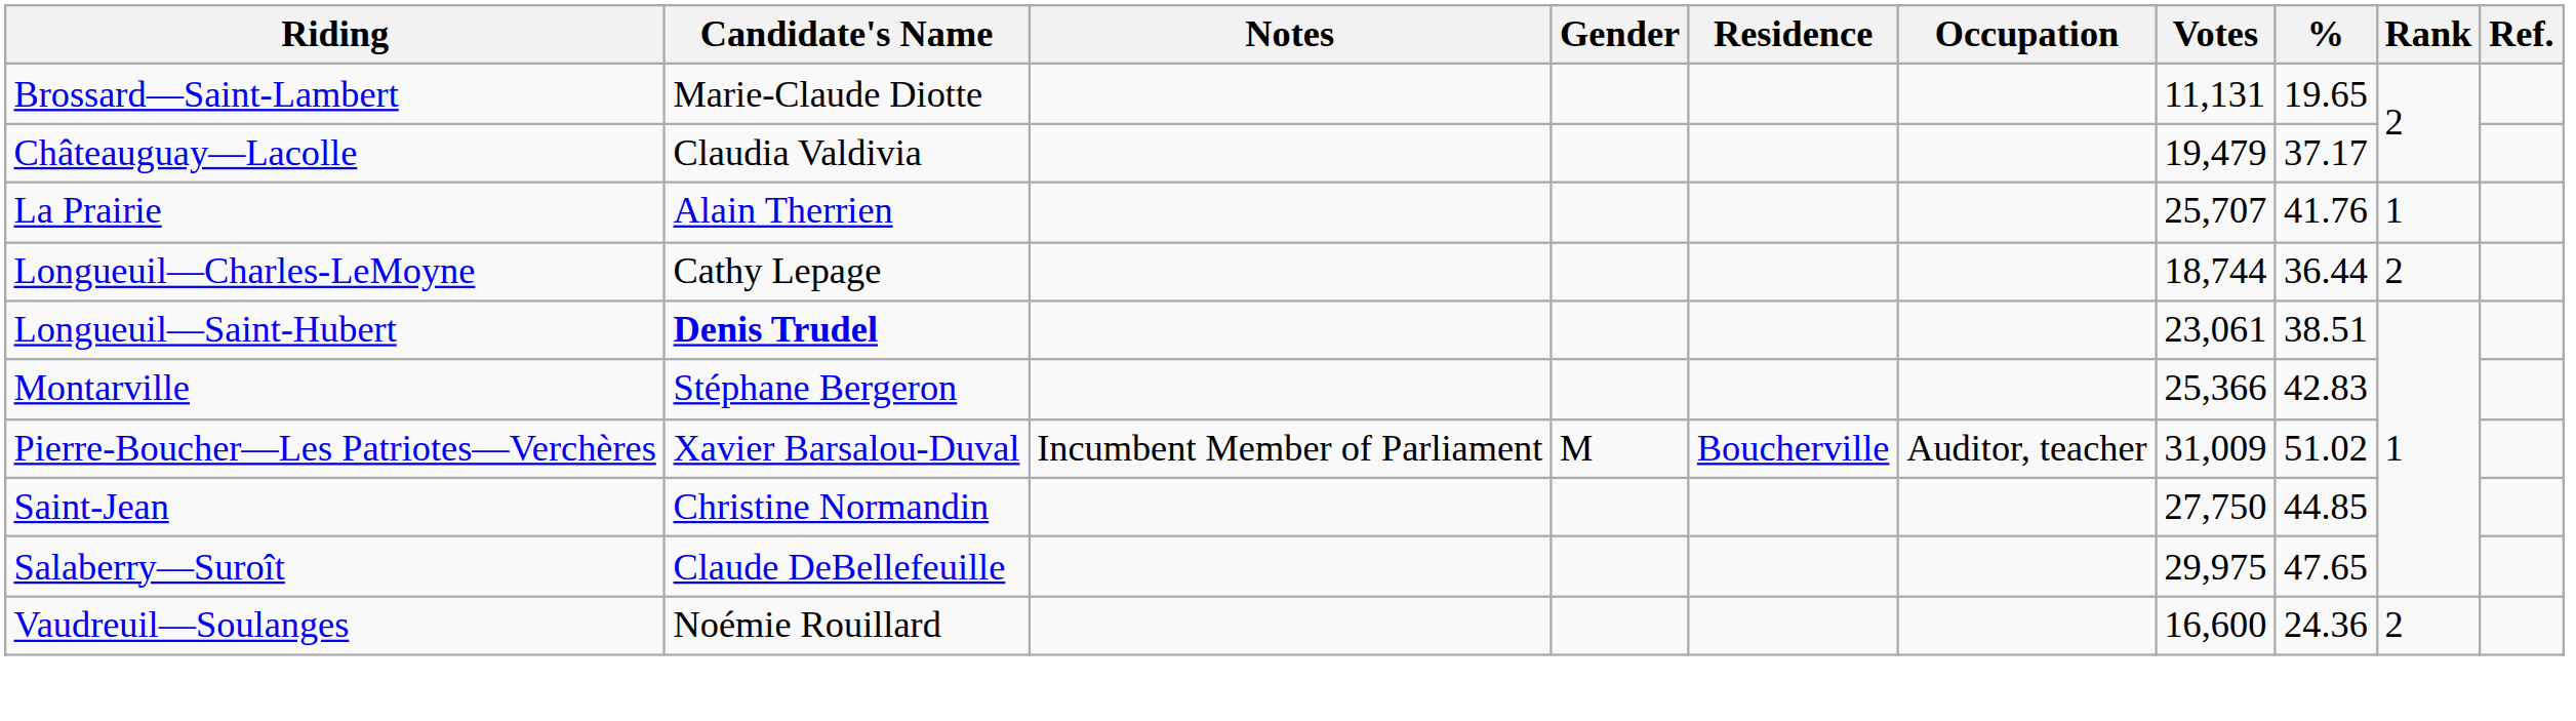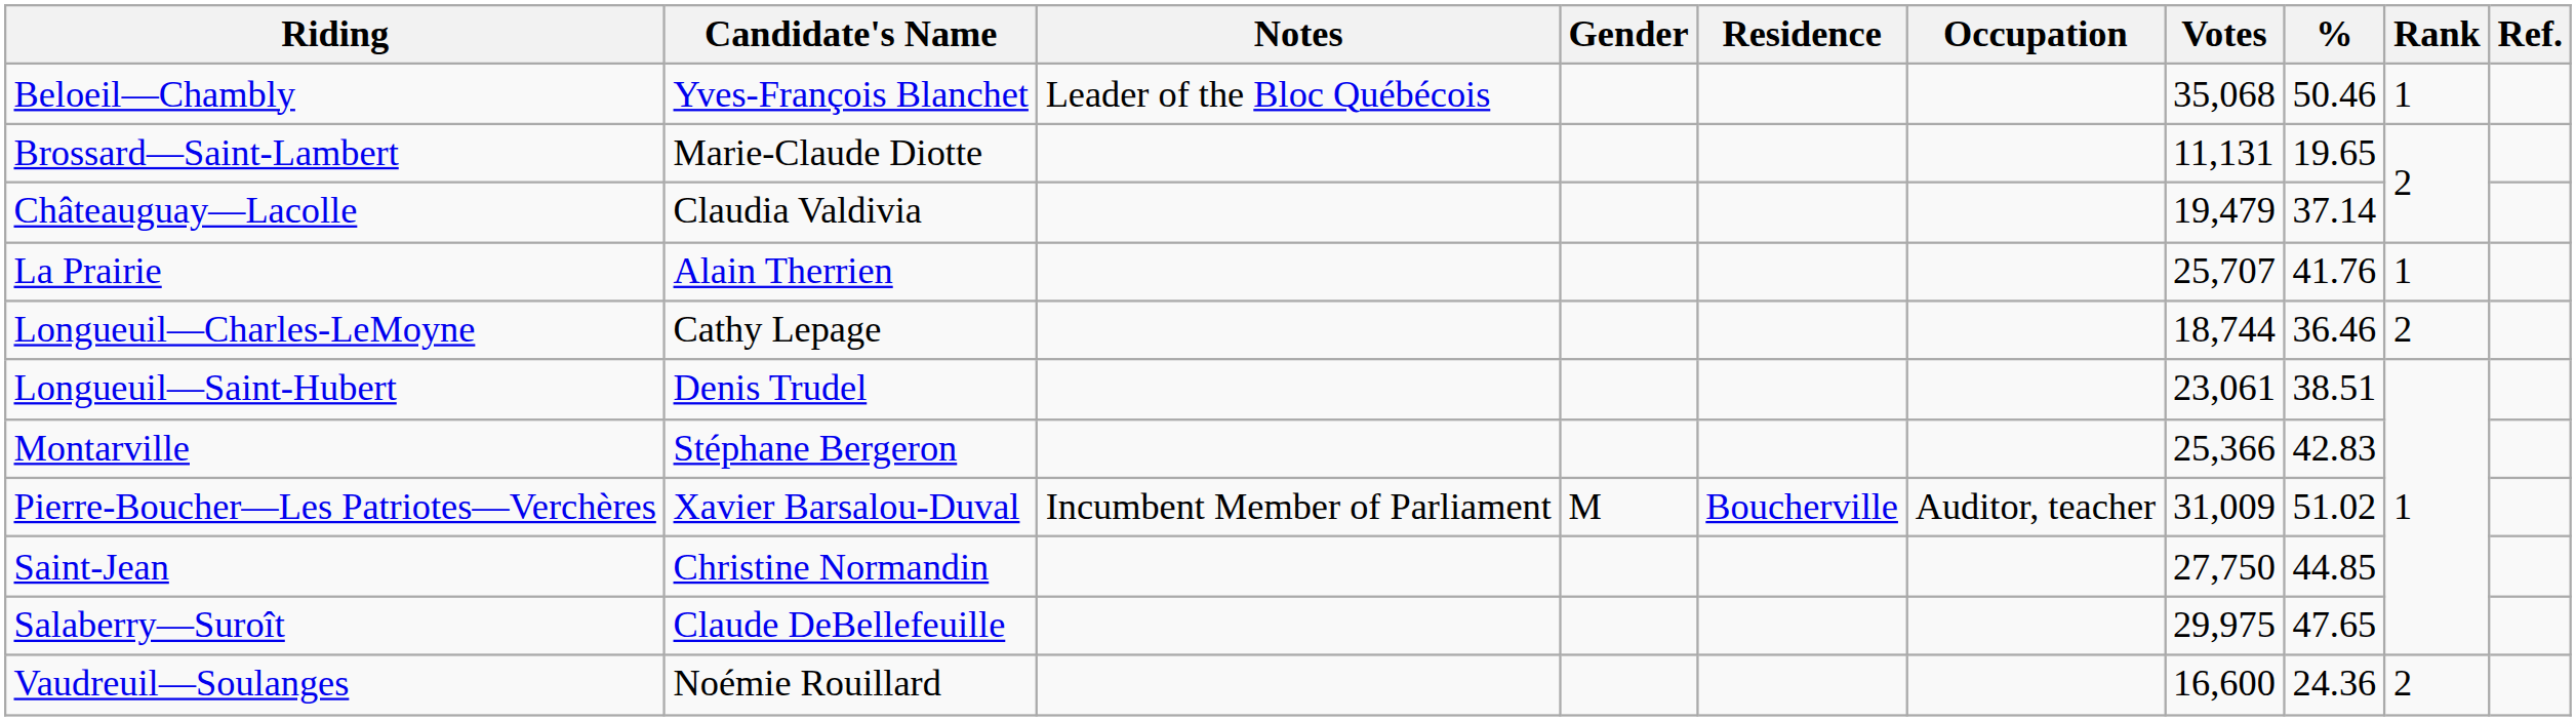 <table class="wikitable sortable">
 <tr>
 <th>Riding</th>
 <th>Candidate's Name</th>
 <th>Notes</th>
 <th>Gender</th>
 <th>Residence</th>
 <th>Occupation</th>
 <th>Votes</th>
 <th>%</th>
 <th>Rank</th>
 <th>Ref.</th>
+</tr>
+<tr>
+<td><a href='#'>Beloeil—Chambly</a></td>
+<td><a href='#'>Yves-François Blanchet</a></td>
+<td>Leader of the <a href='#'>Bloc Québécois</a></td>
+<td></td>
+<td></td>
+<td></td>
+<td>35,068</td>
+<td>50.46</td>
+<td>1</td>
+<td></td>
 </tr>
 <tr>
 <td><a href='#'>Brossard—Saint-Lambert</a></td>
 <td>Marie-Claude Diotte</td>
 <td></td>
 <td></td>
 <td></td>
 <td></td>
 <td>11,131</td>
 <td>19.65</td>
 <td rowspan="2">2</td>
 <td></td>
 </tr>
 <tr>
 <td><a href='#'>Châteauguay—Lacolle</a></td>
 <td>Claudia Valdivia</td>
 <td></td>
 <td></td>
 <td></td>
 <td></td>
 <td>19,479</td>
-<td>37.17</td>
+<td>37.14</td>
 <td></td>
 </tr>
 <tr>
 <td><a href='#'>La Prairie</a></td>
 <td><a href='#'>Alain Therrien</a></td>
 <td></td>
 <td></td>
 <td></td>
 <td></td>
 <td>25,707</td>
 <td>41.76</td>
 <td>1</td>
 <td></td>
 </tr>
 <tr>
 <td><a href='#'>Longueuil—Charles-LeMoyne</a></td>
 <td>Cathy Lepage</td>
 <td></td>
 <td></td>
 <td></td>
 <td></td>
 <td>18,744</td>
-<td>36.44</td>
+<td>36.46</td>
 <td>2</td>
 <td></td>
 </tr>
 <tr>
 <td><a href='#'>Longueuil—Saint-Hubert</a></td>
-<td><strong><a href='#'>Denis Trudel</a></strong></td>
+<td><a href='#'>Denis Trudel</a></td>
 <td></td>
 <td></td>
 <td></td>
 <td></td>
 <td>23,061</td>
 <td>38.51</td>
 <td rowspan="5">1</td>
 <td></td>
 </tr>
 <tr>
 <td><a href='#'>Montarville</a></td>
 <td><a href='#'>Stéphane Bergeron</a></td>
 <td></td>
 <td></td>
 <td></td>
 <td></td>
 <td>25,366</td>
 <td>42.83</td>
 <td></td>
 </tr>
 <tr>
 <td><a href='#'>Pierre-Boucher—Les Patriotes—Verchères</a></td>
 <td><a href='#'>Xavier Barsalou-Duval</a></td>
 <td>Incumbent Member of Parliament</td>
 <td>M</td>
 <td><a href='#'>Boucherville</a></td>
 <td>Auditor, teacher</td>
 <td>31,009</td>
 <td>51.02</td>
 <td></td>
 </tr>
 <tr>
 <td><a href='#'>Saint-Jean</a></td>
 <td><a href='#'>Christine Normandin</a></td>
 <td></td>
 <td></td>
 <td></td>
 <td></td>
 <td>27,750</td>
 <td>44.85</td>
 <td></td>
 </tr>
 <tr>
 <td><a href='#'>Salaberry—Suroît</a></td>
 <td><a href='#'>Claude DeBellefeuille</a></td>
 <td></td>
 <td></td>
 <td></td>
 <td></td>
 <td>29,975</td>
 <td>47.65</td>
 <td></td>
 </tr>
 <tr>
 <td><a href='#'>Vaudreuil—Soulanges</a></td>
 <td>Noémie Rouillard</td>
 <td></td>
 <td></td>
 <td></td>
 <td></td>
 <td>16,600</td>
 <td>24.36</td>
 <td>2</td>
 <td></td>
 </tr>
 </table>
